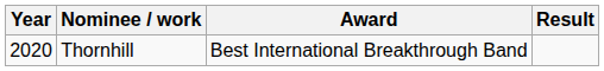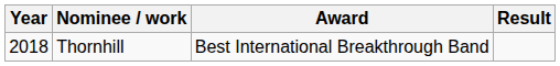 <table class="wikitable">
 <tr>
 <th>Year</th>
 <th>Nominee / work</th>
 <th>Award</th>
 <th>Result</th>
 </tr>
 <tr>
-<td>2020</td>
+<td>2018</td>
 <td>Thornhill</td>
 <td>Best International Breakthrough Band</td>
 <td></td>
 </tr>
 </table>
